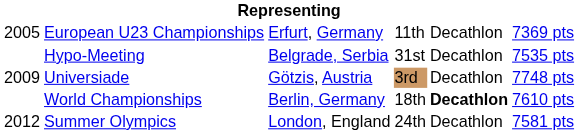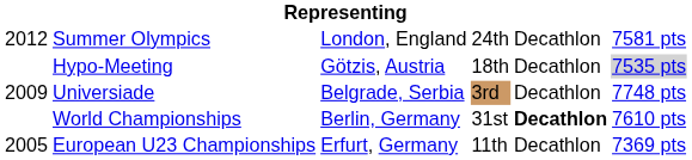 <table>
 <tr>
 <th colspan="6">Representing </th>
+</tr>
+<tr>
+<td>2012</td>
+<td><a href='#'>Summer Olympics</a></td>
+<td><a href='#'>London</a>, England</td>
+<td>24th</td>
+<td>Decathlon</td>
+<td><a href='#'>7581 pts</a></td>
+</tr>
+<tr>
+<td rowspan=3>2009</td>
+<td><a href='#'>Hypo-Meeting</a></td>
+<td><a href='#'>Götzis</a>, <a href='#'>Austria</a></td>
+<td>18th</td>
+<td>Decathlon</td>
+<td style="background: lightgrey;"><a href='#'>7535 pts</a></td>
+</tr>
+<tr>
+<td><a href='#'>Universiade</a></td>
+<td><a href='#'>Belgrade, Serbia</a></td>
+<td bgcolor="cc9966">3rd</td>
+<td>Decathlon</td>
+<td><a href='#'>7748 pts</a></td>
+</tr>
+<tr>
+<td><a href='#'>World Championships</a></td>
+<td><a href='#'>Berlin, Germany</a></td>
+<td>31st</td>
+<td><strong>Decathlon</strong></td>
+<td><a href='#'>7610 pts</a></td>
 </tr>
 <tr>
 <td>2005</td>
 <td><a href='#'>European U23 Championships</a></td>
 <td><a href='#'>Erfurt</a>, <a href='#'>Germany</a></td>
 <td>11th</td>
 <td>Decathlon</td>
 <td><a href='#'>7369 pts</a></td>
 </tr>
-<tr>
-<td rowspan=3>2009</td>
-<td><a href='#'>Hypo-Meeting</a></td>
-<td><a href='#'>Belgrade, Serbia</a></td>
-<td>31st</td>
-<td>Decathlon</td>
-<td><a href='#'>7535 pts</a></td>
-</tr>
-<tr>
-<td><a href='#'>Universiade</a></td>
-<td><a href='#'>Götzis</a>, <a href='#'>Austria</a></td>
-<td bgcolor="cc9966">3rd</td>
-<td>Decathlon</td>
-<td><a href='#'>7748 pts</a></td>
-</tr>
-<tr>
-<td><a href='#'>World Championships</a></td>
-<td><a href='#'>Berlin, Germany</a></td>
-<td>18th</td>
-<td><strong>Decathlon</strong></td>
-<td><a href='#'>7610 pts</a></td>
-</tr>
-<tr>
-<td>2012</td>
-<td><a href='#'>Summer Olympics</a></td>
-<td><a href='#'>London</a>, England</td>
-<td>24th</td>
-<td>Decathlon</td>
-<td><a href='#'>7581 pts</a></td>
-</tr>
 </table>
